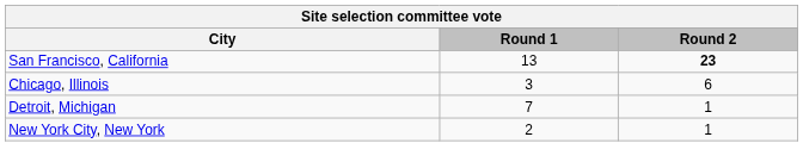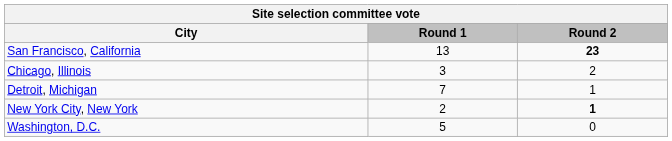 <table class="wikitable" width="800px" style="font-size: 90%; text-align: center; background: transparent">
 <tr>
 <th colspan=3><strong>Site selection committee vote</strong></th>
 </tr>
 <tr>
 <th width="120px">City</th>
 <th width="40px" style="background: silver">Round 1</th>
 <th width="40px" style="background: silver">Round 2</th>
 </tr>
 <tr>
 <td style="background: #f9f9f9; text-align: left"><a href='#'>San Francisco</a>, <a href='#'>California</a></td>
 <td style="background: #f9f9f9">13</td>
 <td style="background: #f9f9f9"><strong>23</strong></td>
 </tr>
 <tr>
 <td style="background: #f9f9f9; text-align: left"><a href='#'>Chicago</a>, <a href='#'>Illinois</a></td>
 <td style="background: #f9f9f9">3</td>
-<td style="background: #f9f9f9">6</td>
+<td style="background: #f9f9f9">2</td>
 </tr>
 <tr>
 <td style="background: #f9f9f9; text-align: left"><a href='#'>Detroit</a>, <a href='#'>Michigan</a></td>
 <td style="background: #f9f9f9">7</td>
 <td style="background: #f9f9f9">1</td>
 </tr>
 <tr>
 <td style="background: #f9f9f9; text-align: left"><a href='#'>New York City</a>, <a href='#'>New York</a></td>
 <td style="background: #f9f9f9">2</td>
-<td style="background: #f9f9f9">1</td>
+<td style="background: #f9f9f9"><strong>1</strong></td>
+</tr>
+<tr>
+<td style="background: #f9f9f9; text-align: left"><a href='#'>Washington, D.C.</a></td>
+<td style="background: #f9f9f9">5</td>
+<td style="background: #f9f9f9">0</td>
 </tr>
 </table>
